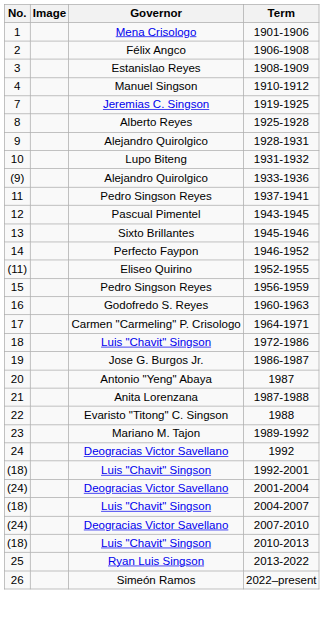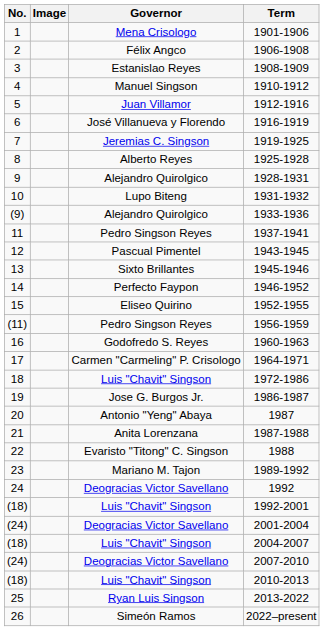 <table class="wikitable" style="text-align:center;">
 <tr>
 <th>No.</th>
 <th>Image</th>
 <th>Governor</th>
 <th>Term</th>
 </tr>
 <tr>
 <td>1</td>
 <td></td>
 <td><a href='#'>Mena Crisologo</a></td>
 <td>1901-1906</td>
 </tr>
 <tr>
 <td>2</td>
 <td></td>
 <td>Félix Angco</td>
 <td>1906-1908</td>
 </tr>
 <tr>
 <td>3</td>
 <td></td>
 <td>Estanislao Reyes</td>
 <td>1908-1909</td>
 </tr>
 <tr>
 <td>4</td>
 <td></td>
 <td>Manuel Singson</td>
 <td>1910-1912</td>
+</tr>
+<tr>
+<td>5</td>
+<td></td>
+<td><a href='#'>Juan Villamor</a></td>
+<td>1912-1916</td>
+</tr>
+<tr>
+<td>6</td>
+<td></td>
+<td>José Villanueva y Florendo</td>
+<td>1916-1919</td>
 </tr>
 <tr>
 <td>7</td>
 <td></td>
 <td><a href='#'>Jeremias C. Singson</a></td>
 <td>1919-1925</td>
 </tr>
 <tr>
 <td>8</td>
 <td></td>
 <td>Alberto Reyes</td>
 <td>1925-1928</td>
 </tr>
 <tr>
 <td>9</td>
 <td></td>
 <td>Alejandro Quirolgico</td>
 <td>1928-1931</td>
 </tr>
 <tr>
 <td>10</td>
 <td></td>
 <td>Lupo Biteng</td>
 <td>1931-1932</td>
 </tr>
 <tr>
 <td>(9)</td>
 <td></td>
 <td>Alejandro Quirolgico</td>
 <td>1933-1936</td>
 </tr>
 <tr>
 <td>11</td>
 <td></td>
 <td>Pedro Singson Reyes</td>
 <td>1937-1941</td>
 </tr>
 <tr>
 <td>12</td>
 <td></td>
 <td>Pascual Pimentel</td>
 <td>1943-1945</td>
 </tr>
 <tr>
 <td>13</td>
 <td></td>
 <td>Sixto Brillantes</td>
 <td>1945-1946</td>
 </tr>
 <tr>
 <td>14</td>
 <td></td>
 <td>Perfecto Faypon</td>
 <td>1946-1952</td>
 </tr>
 <tr>
-<td>(11)</td>
+<td>15</td>
 <td></td>
 <td>Eliseo Quirino</td>
 <td>1952-1955</td>
 </tr>
 <tr>
-<td>15</td>
+<td>(11)</td>
 <td></td>
 <td>Pedro Singson Reyes</td>
 <td>1956-1959</td>
 </tr>
 <tr>
 <td>16</td>
 <td></td>
 <td>Godofredo S. Reyes</td>
 <td>1960-1963</td>
 </tr>
 <tr>
 <td>17</td>
 <td></td>
 <td>Carmen "Carmeling" P. Crisologo</td>
 <td>1964-1971</td>
 </tr>
 <tr>
 <td>18</td>
 <td></td>
 <td><a href='#'>Luis "Chavit" Singson</a></td>
 <td>1972-1986</td>
 </tr>
 <tr>
 <td>19</td>
 <td></td>
 <td>Jose G. Burgos Jr.</td>
 <td>1986-1987</td>
 </tr>
 <tr>
 <td>20</td>
 <td></td>
 <td>Antonio "Yeng" Abaya</td>
 <td>1987</td>
 </tr>
 <tr>
 <td>21</td>
 <td></td>
 <td>Anita Lorenzana</td>
 <td>1987-1988</td>
 </tr>
 <tr>
 <td>22</td>
 <td></td>
 <td>Evaristo "Titong" C. Singson</td>
 <td>1988</td>
 </tr>
 <tr>
 <td>23</td>
 <td></td>
 <td>Mariano M. Tajon</td>
 <td>1989-1992</td>
 </tr>
 <tr>
 <td>24</td>
 <td></td>
 <td><a href='#'>Deogracias Victor Savellano</a></td>
 <td>1992</td>
 </tr>
 <tr>
 <td>(18)</td>
 <td></td>
 <td><a href='#'>Luis "Chavit" Singson</a></td>
 <td>1992-2001</td>
 </tr>
 <tr>
 <td>(24)</td>
 <td></td>
 <td><a href='#'>Deogracias Victor Savellano</a></td>
 <td>2001-2004</td>
 </tr>
 <tr>
 <td>(18)</td>
 <td></td>
 <td><a href='#'>Luis "Chavit" Singson</a></td>
 <td>2004-2007</td>
 </tr>
 <tr>
 <td>(24)</td>
 <td></td>
 <td><a href='#'>Deogracias Victor Savellano</a></td>
 <td>2007-2010</td>
 </tr>
 <tr>
 <td>(18)</td>
 <td></td>
 <td><a href='#'>Luis "Chavit" Singson</a></td>
 <td>2010-2013</td>
 </tr>
 <tr>
 <td>25</td>
 <td></td>
 <td><a href='#'>Ryan Luis Singson</a></td>
 <td>2013-2022</td>
 </tr>
 <tr>
 <td>26</td>
 <td></td>
 <td>Simeón Ramos</td>
 <td>2022–present</td>
 </tr>
 </table>
